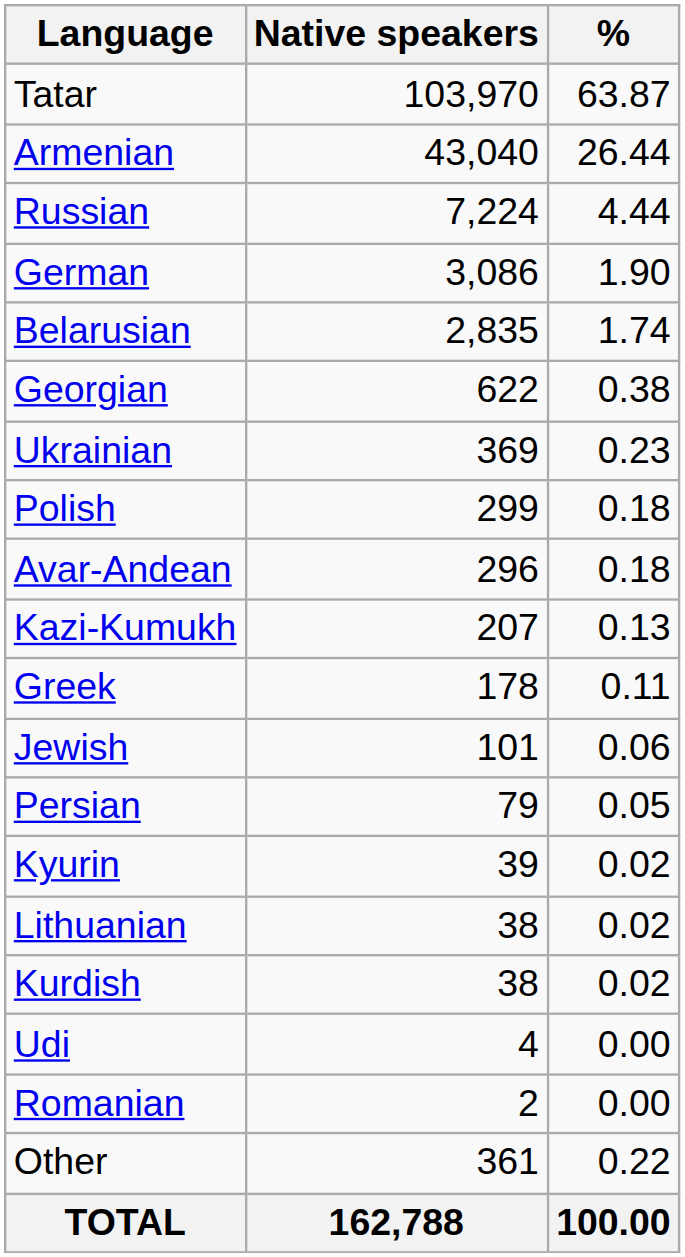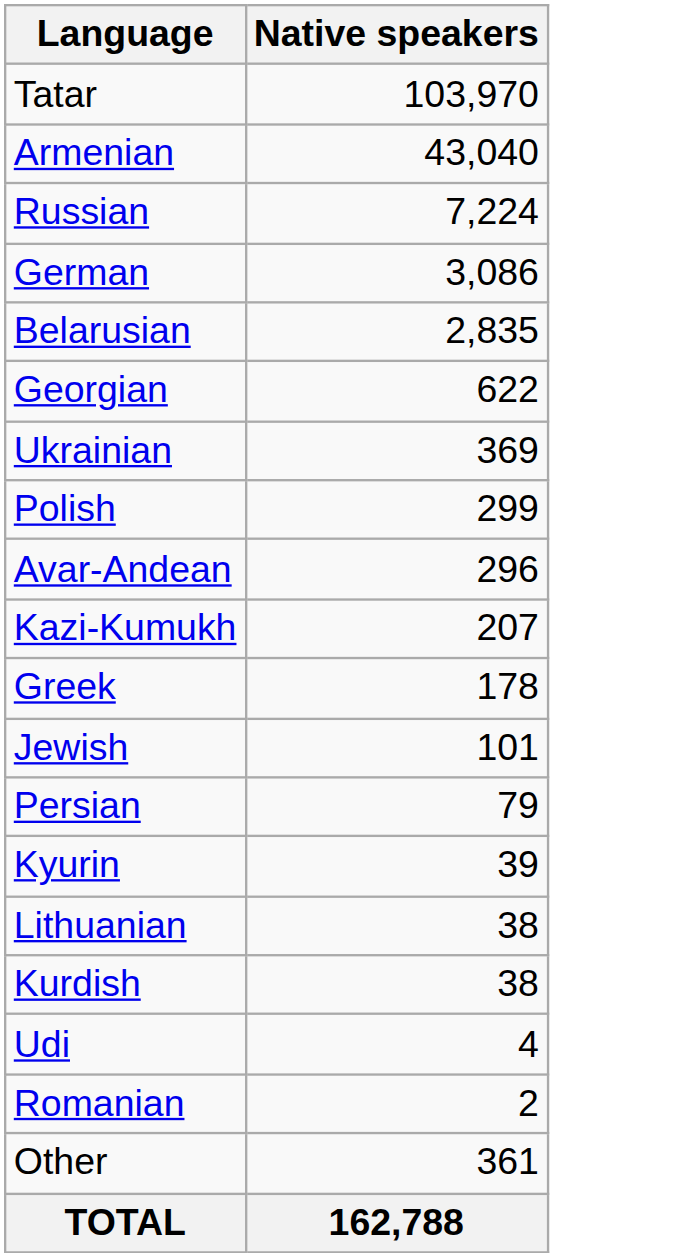 <table class="wikitable sortable">
 <tr>
 <th>Language</th>
 <th>Native speakers</th>
-<th>%</th>
 </tr>
 <tr>
 <td>Tatar</td>
 <td align="right">103,970</td>
-<td align="right">63.87</td>
 </tr>
 <tr>
 <td><a href='#'>Armenian</a></td>
 <td align="right">43,040</td>
-<td align="right">26.44</td>
 </tr>
 <tr>
 <td><a href='#'>Russian</a></td>
 <td align="right">7,224</td>
-<td align="right">4.44</td>
 </tr>
 <tr>
 <td><a href='#'>German</a></td>
 <td align="right">3,086</td>
-<td align="right">1.90</td>
 </tr>
 <tr>
 <td><a href='#'>Belarusian</a></td>
 <td align="right">2,835</td>
-<td align="right">1.74</td>
 </tr>
 <tr>
 <td><a href='#'>Georgian</a></td>
 <td align="right">622</td>
-<td align="right">0.38</td>
 </tr>
 <tr>
 <td><a href='#'>Ukrainian</a></td>
 <td align="right">369</td>
-<td align="right">0.23</td>
 </tr>
 <tr>
 <td><a href='#'>Polish</a></td>
 <td align="right">299</td>
-<td align="right">0.18</td>
 </tr>
 <tr>
 <td><a href='#'>Avar-Andean</a></td>
 <td align="right">296</td>
-<td align="right">0.18</td>
 </tr>
 <tr>
 <td><a href='#'>Kazi-Kumukh</a></td>
 <td align="right">207</td>
-<td align="right">0.13</td>
 </tr>
 <tr>
 <td><a href='#'>Greek</a></td>
 <td align="right">178</td>
-<td align="right">0.11</td>
 </tr>
 <tr>
 <td><a href='#'>Jewish</a></td>
 <td align="right">101</td>
-<td align="right">0.06</td>
 </tr>
 <tr>
 <td><a href='#'>Persian</a></td>
 <td align="right">79</td>
-<td align="right">0.05</td>
 </tr>
 <tr>
 <td><a href='#'>Kyurin</a></td>
 <td align="right">39</td>
-<td align="right">0.02</td>
 </tr>
 <tr>
 <td><a href='#'>Lithuanian</a></td>
 <td align="right">38</td>
-<td align="right">0.02</td>
 </tr>
 <tr>
 <td><a href='#'>Kurdish</a></td>
 <td align="right">38</td>
-<td align="right">0.02</td>
 </tr>
 <tr>
 <td><a href='#'>Udi</a></td>
 <td align="right">4</td>
-<td align="right">0.00</td>
 </tr>
 <tr>
 <td><a href='#'>Romanian</a></td>
 <td align="right">2</td>
-<td align="right">0.00</td>
 </tr>
 <tr>
 <td>Other</td>
 <td align="right">361</td>
-<td align="right">0.22</td>
 </tr>
 <tr>
 <th>TOTAL</th>
 <th>162,788</th>
-<th>100.00</th>
 </tr>
 </table>
